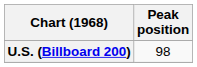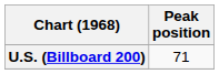 <table class="wikitable sortable plainrowheaders" style="text-align:center">
 <tr>
 <th>Chart (1968)</th>
 <th>Peak<br>position</th>
 </tr>
 <tr>
 </tr>
 <tr>
 <th scope="row">U.S. (<a href='#'>Billboard 200</a>)</th>
-<td align=center>98</td>
+<td align=center>71</td>
 </tr>
 <tr>
 </tr>
 </table>
